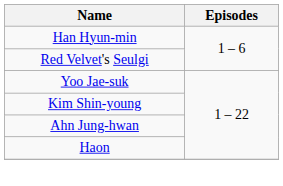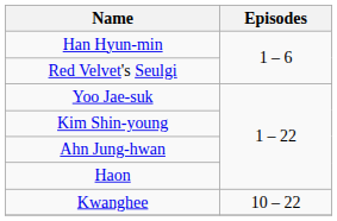 <table class="wikitable" style="text-align:center">
 <tr>
 <th style="width:200px">Name</th>
 <th style="width:100px">Episodes</th>
 </tr>
 <tr>
 <td><a href='#'>Han Hyun-min</a></td>
 <td rowspan="2">1 – 6</td>
 </tr>
 <tr>
 <td><a href='#'>Red Velvet</a>'s <a href='#'>Seulgi</a></td>
 </tr>
 <tr>
 <td><a href='#'>Yoo Jae-suk</a></td>
 <td rowspan="4">1 – 22</td>
 </tr>
 <tr>
 <td><a href='#'>Kim Shin-young</a></td>
 </tr>
 <tr>
 <td><a href='#'>Ahn Jung-hwan</a></td>
 </tr>
 <tr>
 <td><a href='#'>Haon</a></td>
 </tr>
 <tr>
+<td><a href='#'>Kwanghee</a></td>
+<td>10 – 22</td>
+</tr>
+<tr>
 </tr>
 </table>
